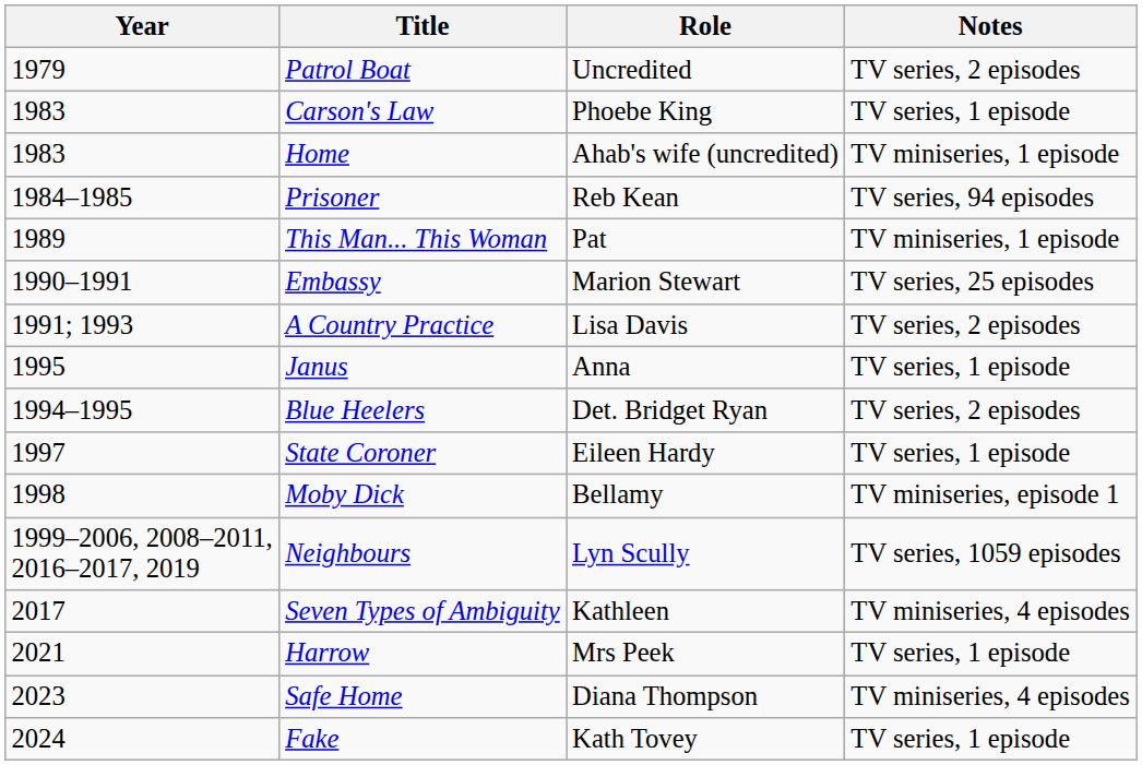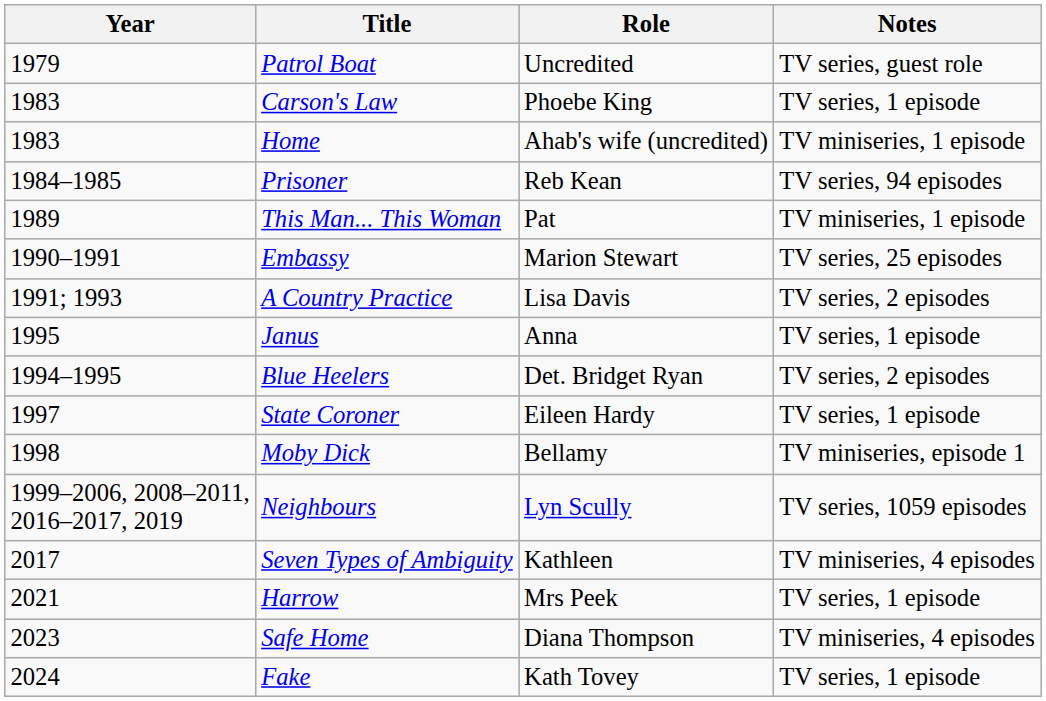 <table class="wikitable sortable plainrowheaders">
 <tr>
 <th>Year</th>
 <th>Title</th>
 <th>Role</th>
 <th>Notes</th>
 </tr>
 <tr>
 <td>1979</td>
 <td><em><a href='#'>Patrol Boat</a></em></td>
 <td>Uncredited</td>
-<td>TV series, 2 episodes</td>
+<td>TV series, guest role</td>
 </tr>
 <tr>
 <td>1983</td>
 <td><em><a href='#'>Carson's Law</a></em></td>
 <td>Phoebe King</td>
 <td>TV series, 1 episode</td>
 </tr>
 <tr>
 <td>1983</td>
 <td><em><a href='#'>Home</a></em></td>
 <td>Ahab's wife (uncredited)</td>
 <td>TV miniseries, 1 episode</td>
 </tr>
 <tr>
 <td>1984–1985</td>
 <td><em><a href='#'>Prisoner</a></em></td>
 <td>Reb Kean</td>
 <td>TV series, 94 episodes</td>
 </tr>
 <tr>
 <td>1989</td>
 <td><em><a href='#'>This Man... This Woman</a></em></td>
 <td>Pat</td>
 <td>TV miniseries, 1 episode</td>
 </tr>
 <tr>
 <td>1990–1991</td>
 <td><em><a href='#'>Embassy</a></em></td>
 <td>Marion Stewart</td>
 <td>TV series, 25 episodes</td>
 </tr>
 <tr>
 <td>1991; 1993</td>
 <td><em><a href='#'>A Country Practice</a></em></td>
 <td>Lisa Davis</td>
 <td>TV series, 2 episodes</td>
 </tr>
 <tr>
 <td>1995</td>
 <td><em><a href='#'>Janus</a></em></td>
 <td>Anna</td>
 <td>TV series, 1 episode</td>
 </tr>
 <tr>
 <td>1994–1995</td>
 <td><em><a href='#'>Blue Heelers</a></em></td>
 <td>Det. Bridget Ryan</td>
 <td>TV series, 2 episodes</td>
 </tr>
 <tr>
 <td>1997</td>
 <td><em><a href='#'>State Coroner</a></em></td>
 <td>Eileen Hardy</td>
 <td>TV series, 1 episode</td>
 </tr>
 <tr>
 <td>1998</td>
 <td><em><a href='#'>Moby Dick</a></em></td>
 <td>Bellamy</td>
 <td>TV miniseries, episode 1</td>
 </tr>
 <tr>
 <td>1999–2006, 2008–2011,<br>2016–2017, 2019</td>
 <td><em><a href='#'>Neighbours</a></em></td>
 <td><a href='#'>Lyn Scully</a></td>
 <td>TV series, 1059 episodes</td>
 </tr>
 <tr>
 <td>2017</td>
 <td><em><a href='#'>Seven Types of Ambiguity</a></em></td>
 <td>Kathleen</td>
 <td>TV miniseries, 4 episodes</td>
 </tr>
 <tr>
 <td>2021</td>
 <td><em><a href='#'>Harrow</a></em></td>
 <td>Mrs Peek</td>
 <td>TV series, 1 episode</td>
 </tr>
 <tr>
 <td>2023</td>
 <td><em><a href='#'>Safe Home</a></em></td>
 <td>Diana Thompson</td>
 <td>TV miniseries, 4 episodes</td>
 </tr>
 <tr>
 <td>2024</td>
 <td><em><a href='#'>Fake</a></em></td>
 <td>Kath Tovey</td>
 <td>TV series, 1 episode</td>
 </tr>
 </table>
